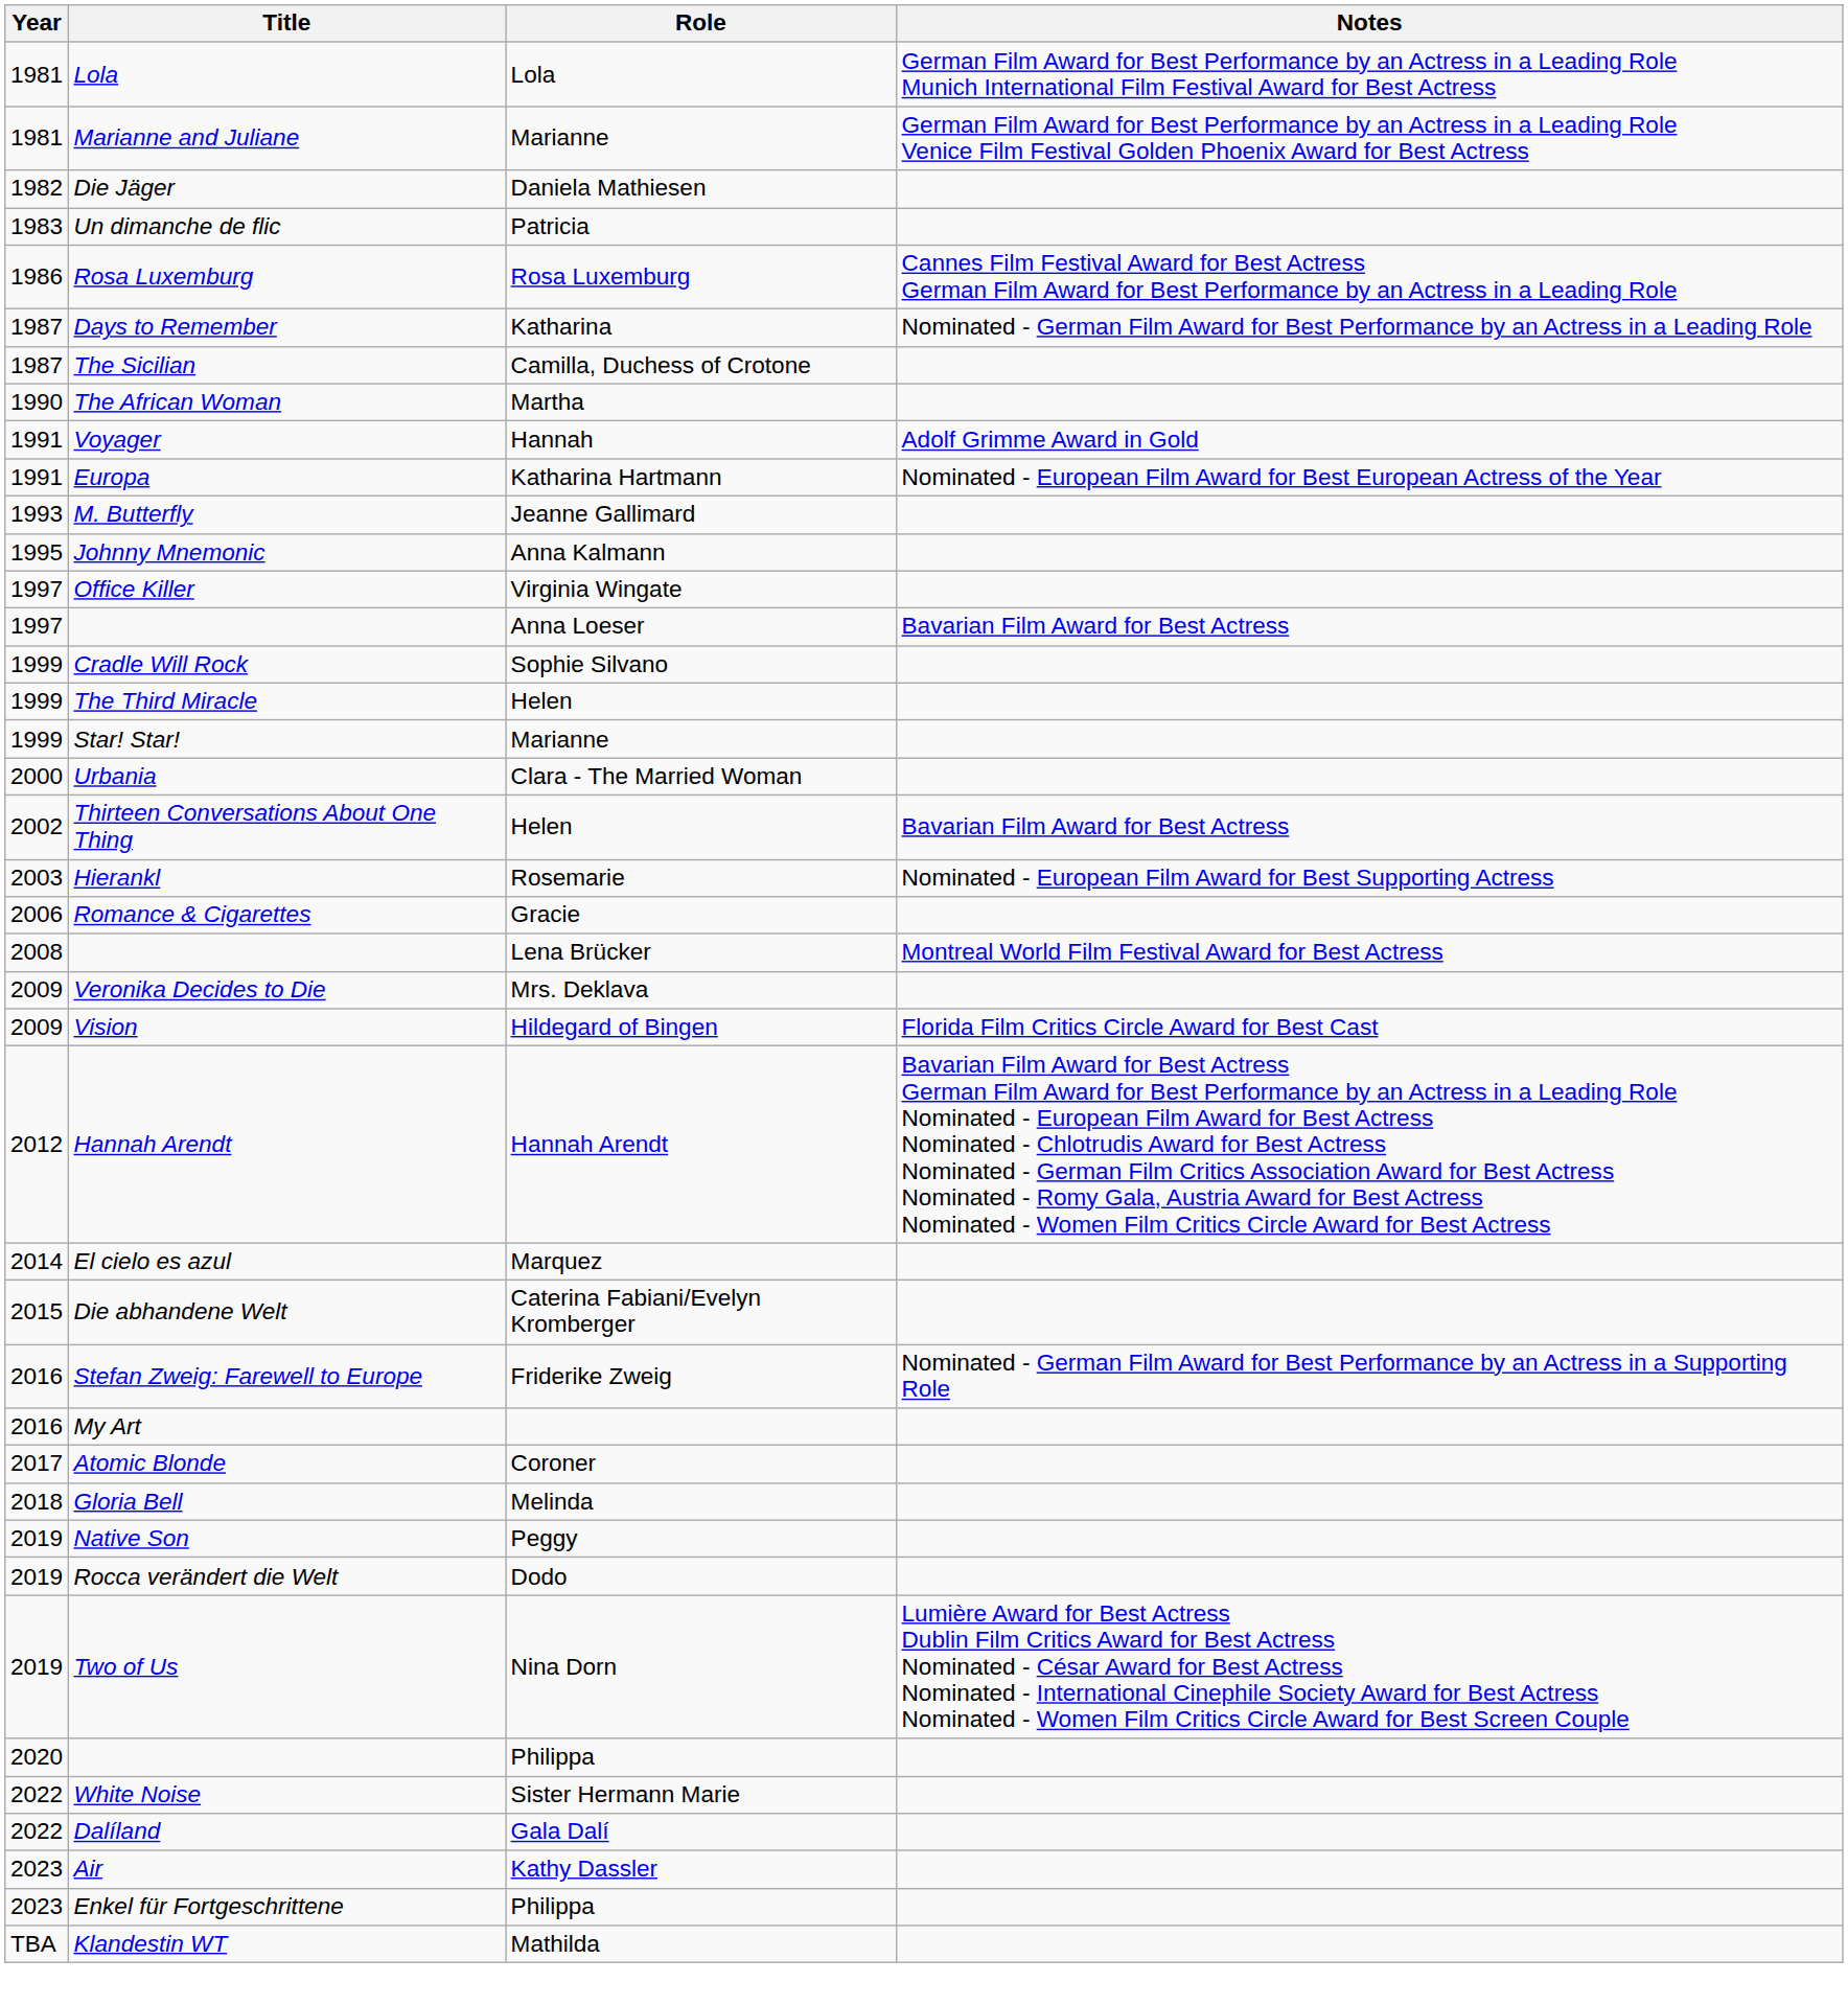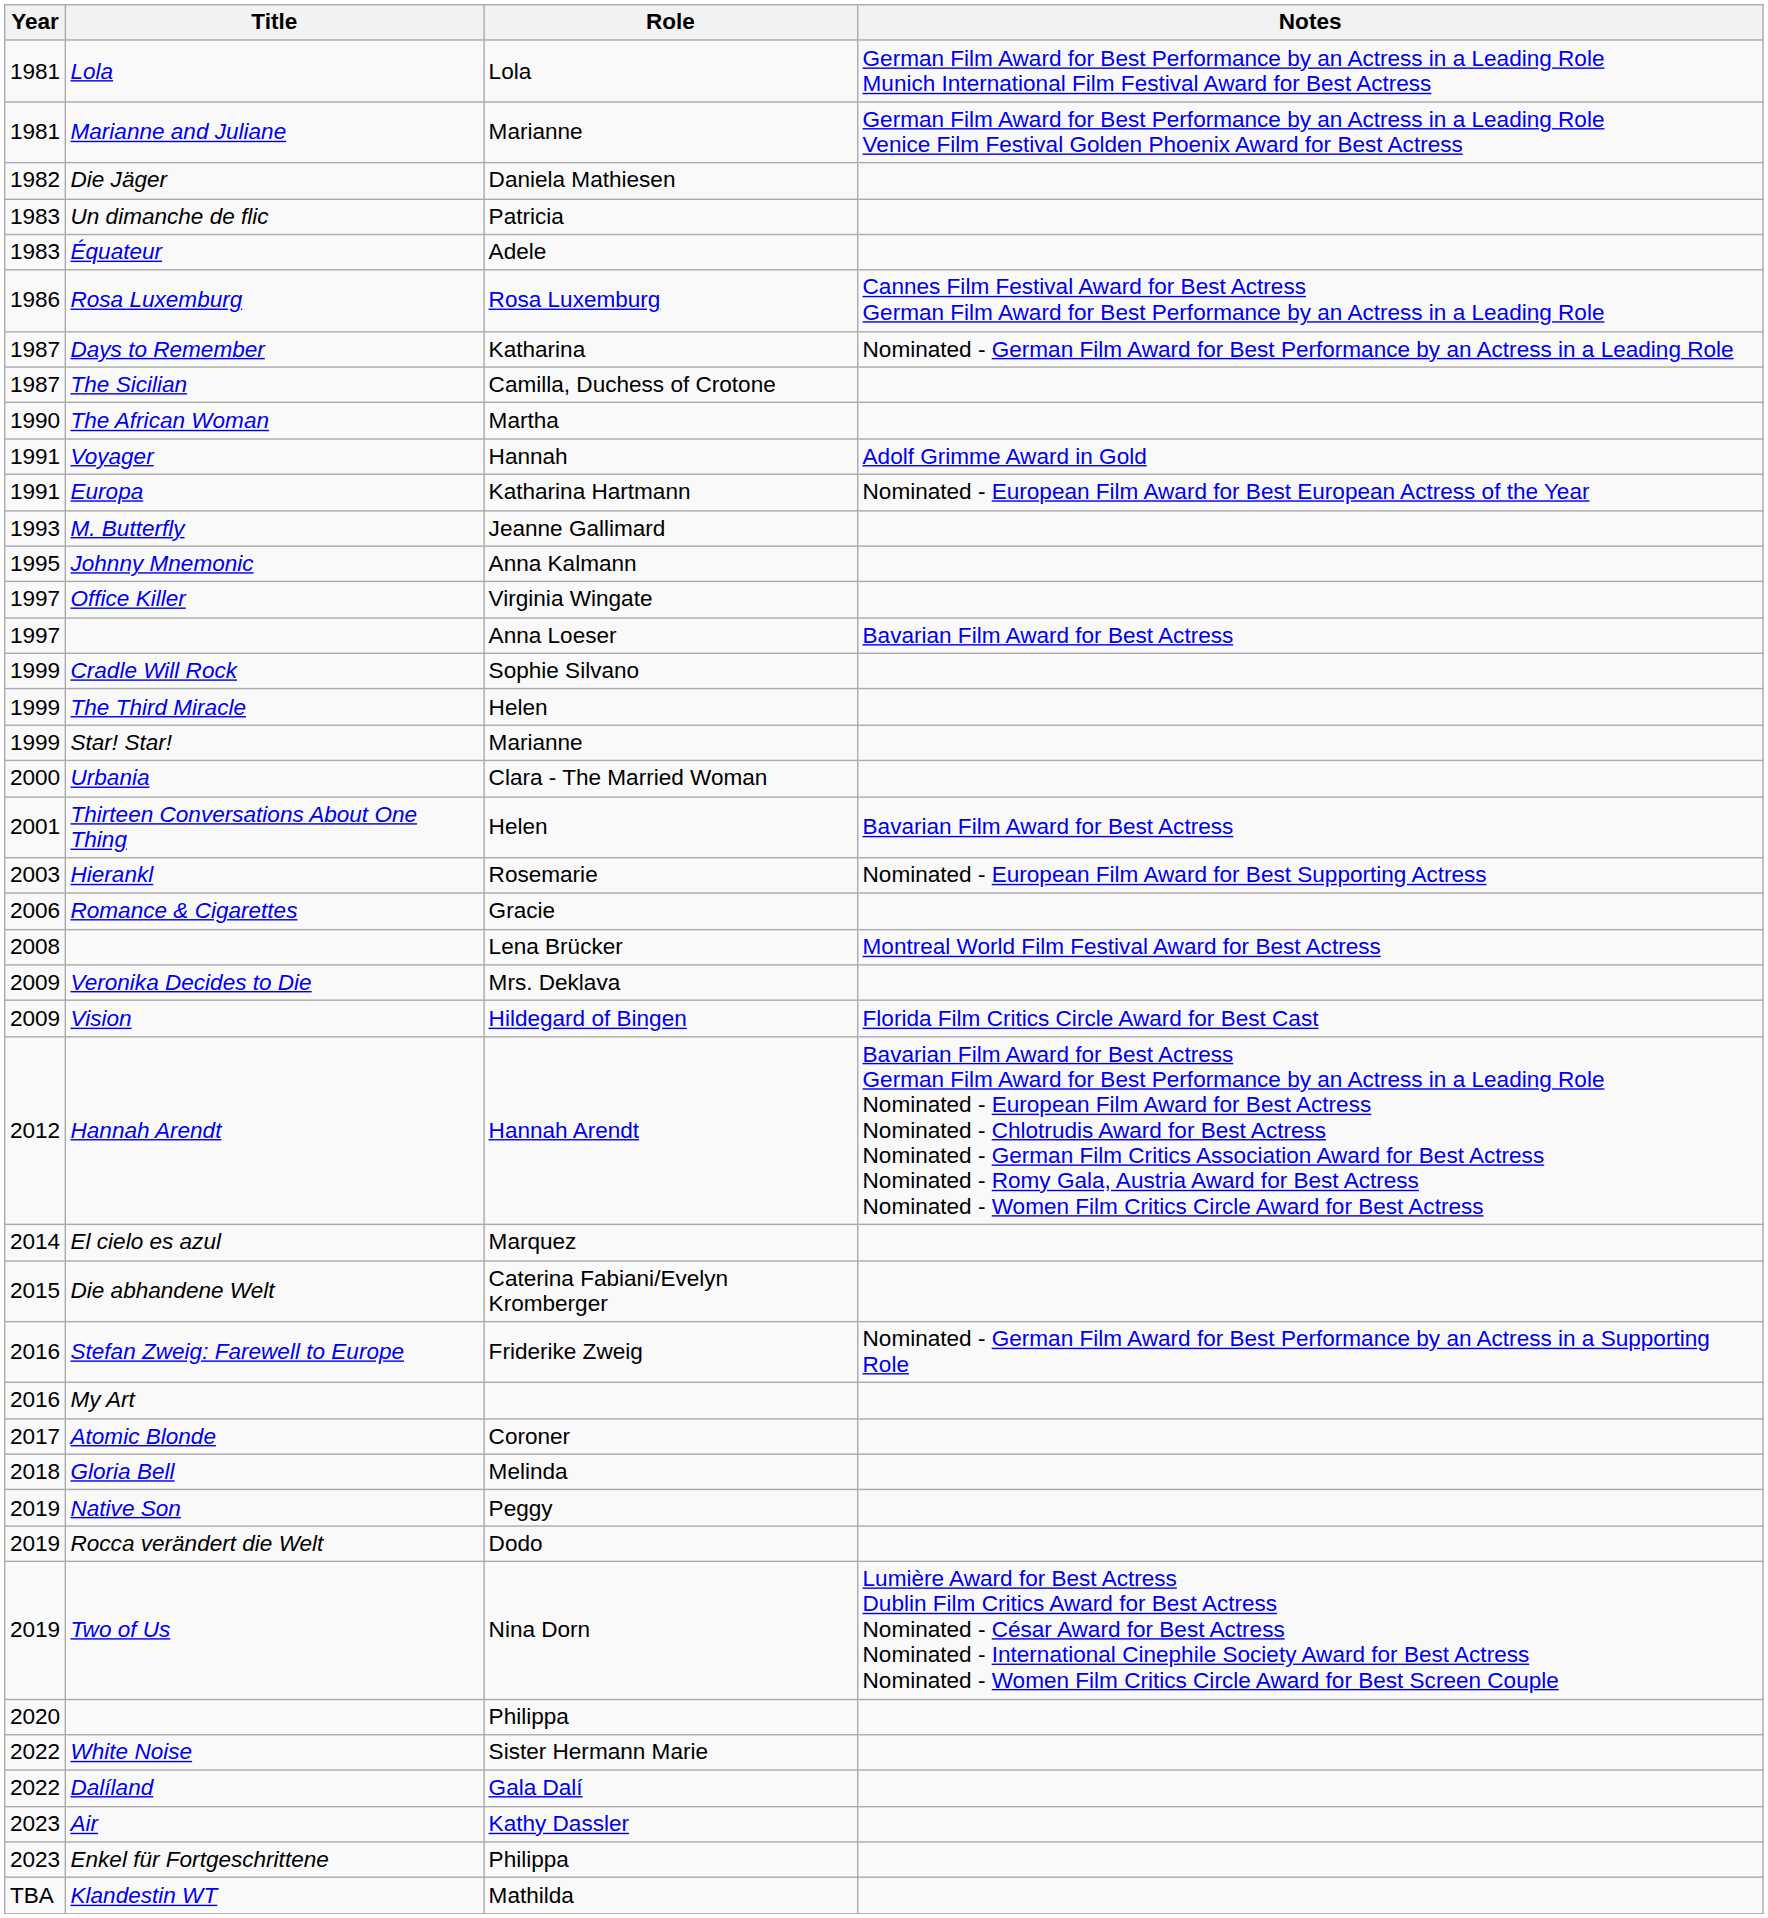 <table class="wikitable sortable">
 <tr>
 <th>Year</th>
 <th>Title</th>
 <th>Role</th>
 <th>Notes</th>
 </tr>
 <tr>
 <td>1981</td>
 <td><em><a href='#'>Lola</a></em></td>
 <td>Lola</td>
 <td><a href='#'>German Film Award for Best Performance by an Actress in a Leading Role</a><br><a href='#'>Munich International Film Festival Award for Best Actress</a></td>
 </tr>
 <tr>
 <td>1981</td>
 <td><em><a href='#'>Marianne and Juliane</a></em></td>
 <td>Marianne</td>
 <td><a href='#'>German Film Award for Best Performance by an Actress in a Leading Role</a><br><a href='#'>Venice Film Festival Golden Phoenix Award for Best Actress</a></td>
 </tr>
 <tr>
 <td>1982</td>
 <td><em>Die Jäger</em></td>
 <td>Daniela Mathiesen</td>
 <td></td>
 </tr>
 <tr>
 <td>1983</td>
 <td><em>Un dimanche de flic</em></td>
 <td>Patricia</td>
+<td></td>
+</tr>
+<tr>
+<td>1983</td>
+<td><em><a href='#'>Équateur</a></em></td>
+<td>Adele</td>
 <td></td>
 </tr>
 <tr>
 <td>1986</td>
 <td><em><a href='#'>Rosa Luxemburg</a></em></td>
 <td><a href='#'>Rosa Luxemburg</a></td>
 <td><a href='#'>Cannes Film Festival Award for Best Actress</a><br><a href='#'>German Film Award for Best Performance by an Actress in a Leading Role</a></td>
 </tr>
 <tr>
 <td>1987</td>
 <td><em><a href='#'>Days to Remember</a></em></td>
 <td>Katharina</td>
 <td>Nominated - <a href='#'>German Film Award for Best Performance by an Actress in a Leading Role</a></td>
 </tr>
 <tr>
 <td>1987</td>
 <td><em> <a href='#'>The Sicilian</a></em></td>
 <td>Camilla, Duchess of Crotone</td>
 <td></td>
 </tr>
 <tr>
 <td>1990</td>
 <td><em> <a href='#'>The African Woman</a></em></td>
 <td>Martha</td>
 <td></td>
 </tr>
 <tr>
 <td>1991</td>
 <td><em><a href='#'>Voyager</a></em></td>
 <td>Hannah</td>
 <td><a href='#'>Adolf Grimme Award in Gold</a></td>
 </tr>
 <tr>
 <td>1991</td>
 <td><em> <a href='#'>Europa</a></em></td>
 <td>Katharina Hartmann</td>
 <td>Nominated - <a href='#'>European Film Award for Best European Actress of the Year</a></td>
 </tr>
 <tr>
 <td>1993</td>
 <td><em> <a href='#'>M. Butterfly</a></em></td>
 <td>Jeanne Gallimard</td>
 <td></td>
 </tr>
 <tr>
 <td>1995</td>
 <td><em><a href='#'>Johnny Mnemonic</a></em></td>
 <td>Anna Kalmann</td>
 <td></td>
 </tr>
 <tr>
 <td>1997</td>
 <td><em><a href='#'>Office Killer</a></em></td>
 <td>Virginia Wingate</td>
 <td></td>
 </tr>
 <tr>
 <td>1997</td>
 <td><em></em></td>
 <td>Anna Loeser</td>
 <td><a href='#'>Bavarian Film Award for Best Actress</a></td>
 </tr>
 <tr>
 <td>1999</td>
 <td><em><a href='#'>Cradle Will Rock</a></em></td>
 <td>Sophie Silvano</td>
 <td></td>
 </tr>
 <tr>
 <td>1999</td>
 <td><em><a href='#'>The Third Miracle</a></em></td>
 <td>Helen</td>
 <td></td>
 </tr>
 <tr>
 <td>1999</td>
 <td><em>Star! Star!</em></td>
 <td>Marianne</td>
 <td></td>
 </tr>
 <tr>
 <td>2000</td>
 <td><em><a href='#'>Urbania</a></em></td>
 <td>Clara - The Married Woman</td>
 <td></td>
 </tr>
 <tr>
-<td>2002</td>
+<td>2001</td>
 <td><em><a href='#'>Thirteen Conversations About One Thing</a></em></td>
 <td>Helen</td>
 <td><a href='#'>Bavarian Film Award for Best Actress</a></td>
 </tr>
 <tr>
 <td>2003</td>
 <td><em><a href='#'>Hierankl</a></em></td>
 <td>Rosemarie</td>
 <td>Nominated - <a href='#'>European Film Award for Best Supporting Actress</a></td>
 </tr>
 <tr>
 <td>2006</td>
 <td><em><a href='#'>Romance & Cigarettes</a></em></td>
 <td>Gracie</td>
 <td></td>
 </tr>
 <tr>
 <td>2008</td>
 <td><em></em></td>
 <td>Lena Brücker</td>
 <td><a href='#'>Montreal World Film Festival Award for Best Actress</a></td>
 </tr>
 <tr>
 <td>2009</td>
 <td><em><a href='#'>Veronika Decides to Die</a> </em></td>
 <td>Mrs. Deklava</td>
 <td></td>
 </tr>
 <tr>
 <td>2009</td>
 <td><em><a href='#'>Vision</a> </em></td>
 <td><a href='#'>Hildegard of Bingen</a></td>
 <td><a href='#'>Florida Film Critics Circle Award for Best Cast</a></td>
 </tr>
 <tr>
 <td>2012</td>
 <td><em><a href='#'>Hannah Arendt</a> </em></td>
 <td><a href='#'>Hannah Arendt</a></td>
 <td><a href='#'>Bavarian Film Award for Best Actress</a><br><a href='#'>German Film Award for Best Performance by an Actress in a Leading Role</a><br>Nominated - <a href='#'>European Film Award for Best Actress</a><br>Nominated - <a href='#'>Chlotrudis Award for Best Actress</a><br>Nominated - <a href='#'>German Film Critics Association Award for Best Actress</a><br>Nominated - <a href='#'>Romy Gala, Austria Award for Best Actress</a><br>Nominated - <a href='#'>Women Film Critics Circle Award for Best Actress</a></td>
 </tr>
 <tr>
 <td>2014</td>
 <td><em>El cielo es azul</em></td>
 <td>Marquez</td>
 <td></td>
 </tr>
 <tr>
 <td>2015</td>
 <td><em>Die abhandene Welt</em></td>
 <td>Caterina Fabiani/Evelyn Kromberger</td>
 <td></td>
 </tr>
 <tr>
 <td>2016</td>
 <td><em><a href='#'>Stefan Zweig: Farewell to Europe</a> </em></td>
 <td>Friderike Zweig</td>
 <td>Nominated - <a href='#'>German Film Award for Best Performance by an Actress in a Supporting Role</a></td>
 </tr>
 <tr>
 <td>2016</td>
 <td><em>My Art</em></td>
 <td></td>
 <td></td>
 </tr>
 <tr>
 <td>2017</td>
 <td><em><a href='#'>Atomic Blonde</a> </em></td>
 <td>Coroner</td>
 <td></td>
 </tr>
 <tr>
 <td>2018</td>
 <td><em> <a href='#'>Gloria Bell</a></em></td>
 <td>Melinda</td>
 <td></td>
 </tr>
 <tr>
 <td>2019</td>
 <td><em><a href='#'>Native Son</a> </em></td>
 <td>Peggy</td>
 <td></td>
 </tr>
 <tr>
 <td>2019</td>
 <td><em>Rocca verändert die Welt </em></td>
 <td>Dodo</td>
 <td></td>
 </tr>
 <tr>
 <td>2019</td>
 <td><em><a href='#'>Two of Us</a></em></td>
 <td>Nina Dorn</td>
 <td><a href='#'>Lumière Award for Best Actress</a><br><a href='#'>Dublin Film Critics Award for Best Actress</a><br>Nominated - <a href='#'>César Award for Best Actress</a><br>Nominated - <a href='#'>International Cinephile Society Award for Best Actress</a><br>Nominated - <a href='#'>Women Film Critics Circle Award for Best Screen Couple</a></td>
 </tr>
 <tr>
 <td>2020</td>
 <td><em></em></td>
 <td>Philippa</td>
 <td></td>
 </tr>
 <tr>
 <td>2022</td>
 <td><em><a href='#'>White Noise</a></em></td>
 <td>Sister Hermann Marie</td>
 <td></td>
 </tr>
 <tr>
 <td>2022</td>
 <td><em><a href='#'>Dalíland</a></em></td>
 <td><a href='#'>Gala Dalí</a></td>
 <td></td>
 </tr>
 <tr>
 <td>2023</td>
 <td><em><a href='#'>Air</a></em></td>
 <td><a href='#'>Kathy Dassler</a></td>
 <td></td>
 </tr>
 <tr>
 <td>2023</td>
 <td><em>Enkel für Fortgeschrittene</em></td>
 <td>Philippa</td>
 <td></td>
 </tr>
 <tr>
 <td>TBA</td>
 <td><em><a href='#'>Klandestin WT</a></em></td>
 <td>Mathilda</td>
 <td></td>
 </tr>
 </table>
